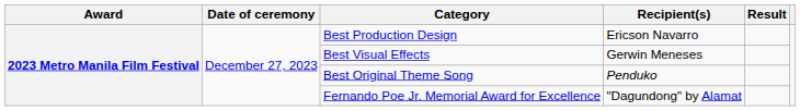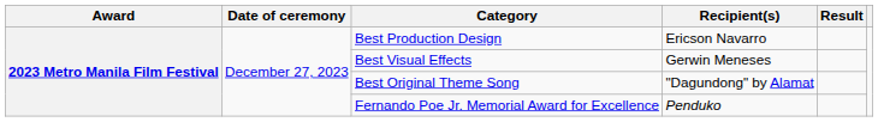 <table class="wikitable sortable plainrowheaders">
 <tr>
 <th scope="col">Award</th>
 <th scope="col" data-sort-type="date">Date of ceremony</th>
 <th scope="col">Category</th>
 <th scope="col">Recipient(s)</th>
 <th scope="col">Result</th>
 <th scope="col" class="unsortable"></th>
 </tr>
 <tr>
 <th scope="row" rowspan="4"><a href='#'>2023 Metro Manila Film Festival</a></th>
 <td rowspan="4"><a href='#'>December 27, 2023</a></td>
 <td><a href='#'>Best Production Design</a></td>
 <td>Ericson Navarro</td>
 <td></td>
 <td rowspan="4"></td>
 </tr>
 <tr>
 <td><a href='#'>Best Visual Effects</a></td>
 <td>Gerwin Meneses</td>
 <td></td>
 </tr>
 <tr>
 <td><a href='#'>Best Original Theme Song</a></td>
-<td><em>Penduko</em></td>
+<td>"Dagundong" by <a href='#'>Alamat</a></td>
 <td></td>
 </tr>
 <tr>
 <td><a href='#'>Fernando Poe Jr. Memorial Award for Excellence</a></td>
-<td>"Dagundong" by <a href='#'>Alamat</a></td>
+<td><em>Penduko</em></td>
 <td></td>
 </tr>
 </table>
